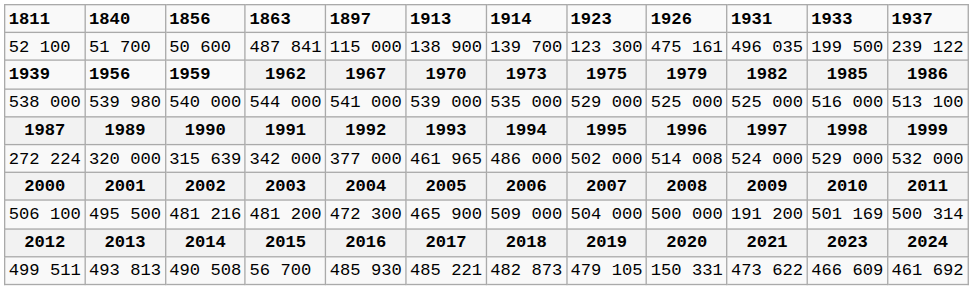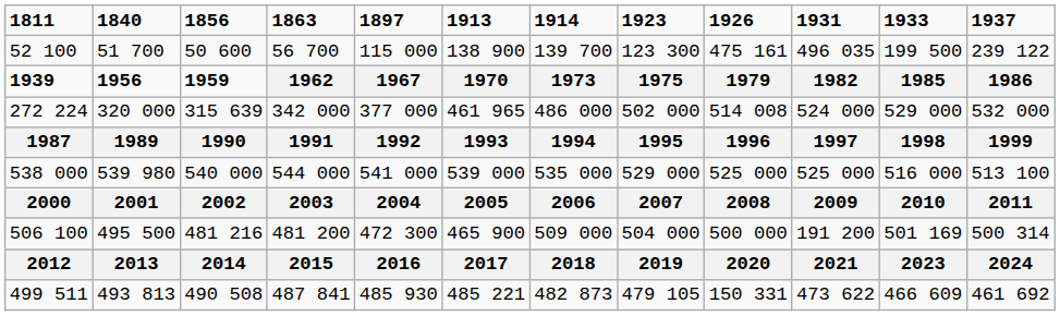 <table class="wikitable">
 <tr>
 <td><strong>1811</strong></td>
 <td><strong>1840</strong></td>
 <td><strong>1856</strong></td>
 <td><strong>1863</strong></td>
 <td><strong>1897</strong></td>
 <td><strong>1913</strong></td>
 <td><strong>1914</strong></td>
 <td><strong>1923</strong></td>
 <td><strong>1926</strong></td>
 <td><strong>1931</strong></td>
 <td><strong>1933</strong></td>
 <td><strong>1937</strong></td>
 </tr>
 <tr>
 <td>52 100</td>
 <td>51 700</td>
 <td>50 600</td>
-<td>487 841</td>
+<td>56 700</td>
 <td>115 000</td>
 <td>138 900</td>
 <td>139 700</td>
 <td>123 300</td>
 <td>475 161</td>
 <td>496 035</td>
 <td>199 500</td>
 <td>239 122</td>
 </tr>
 <tr>
 <td><strong>1939</strong></td>
 <td><strong>1956</strong></td>
 <td><strong>1959</strong></td>
 <th>1962</th>
 <th>1967</th>
 <th>1970</th>
 <th>1973</th>
 <th>1975</th>
 <th>1979</th>
 <th>1982</th>
 <th>1985</th>
 <th>1986</th>
 </tr>
 <tr>
-<td>538 000</td>
-<td>539 980</td>
-<td>540 000</td>
-<td>544 000</td>
-<td>541 000</td>
-<td>539 000</td>
-<td>535 000</td>
+<td>272 224</td>
+<td>320 000</td>
+<td>315 639</td>
+<td>342 000</td>
+<td>377 000</td>
+<td>461 965</td>
+<td>486 000</td>
+<td>502 000</td>
+<td>514 008</td>
+<td>524 000</td>
 <td>529 000</td>
-<td>525 000</td>
-<td>525 000</td>
-<td>516 000</td>
-<td>513 100</td>
+<td>532 000</td>
 </tr>
 <tr>
 <th>1987</th>
 <th>1989</th>
 <th>1990</th>
 <th>1991</th>
 <th>1992</th>
 <th>1993</th>
 <th>1994</th>
 <th>1995</th>
 <th>1996</th>
 <th>1997</th>
 <th>1998</th>
 <th>1999</th>
 </tr>
 <tr>
-<td>272 224</td>
-<td>320 000</td>
-<td>315 639</td>
-<td>342 000</td>
-<td>377 000</td>
-<td>461 965</td>
-<td>486 000</td>
-<td>502 000</td>
-<td>514 008</td>
-<td>524 000</td>
+<td>538 000</td>
+<td>539 980</td>
+<td>540 000</td>
+<td>544 000</td>
+<td>541 000</td>
+<td>539 000</td>
+<td>535 000</td>
 <td>529 000</td>
-<td>532 000</td>
+<td>525 000</td>
+<td>525 000</td>
+<td>516 000</td>
+<td>513 100</td>
 </tr>
 <tr>
 <th>2000</th>
 <th>2001</th>
 <th>2002</th>
 <th>2003</th>
 <th>2004</th>
 <th>2005</th>
 <th>2006</th>
 <th>2007</th>
 <th>2008</th>
 <th>2009</th>
 <th>2010</th>
 <th>2011</th>
 </tr>
 <tr>
 <td>506 100</td>
 <td>495 500</td>
 <td>481 216</td>
 <td>481 200</td>
 <td>472 300</td>
 <td>465 900</td>
 <td>509 000</td>
 <td>504 000</td>
 <td>500 000</td>
 <td>191 200</td>
 <td>501 169</td>
 <td>500 314</td>
 </tr>
 <tr>
 <th>2012</th>
 <th>2013</th>
 <th>2014</th>
 <th>2015</th>
 <th>2016</th>
 <th>2017</th>
 <th>2018</th>
 <th>2019</th>
 <th>2020</th>
 <th>2021</th>
 <th>2023</th>
 <th>2024</th>
 </tr>
 <tr>
 <td>499 511</td>
 <td>493 813</td>
 <td>490 508</td>
-<td>56 700</td>
+<td>487 841</td>
 <td>485 930</td>
 <td>485 221</td>
 <td>482 873</td>
 <td>479 105</td>
 <td>150 331</td>
 <td>473 622</td>
 <td>466 609</td>
 <td>461 692</td>
 </tr>
 </table>
